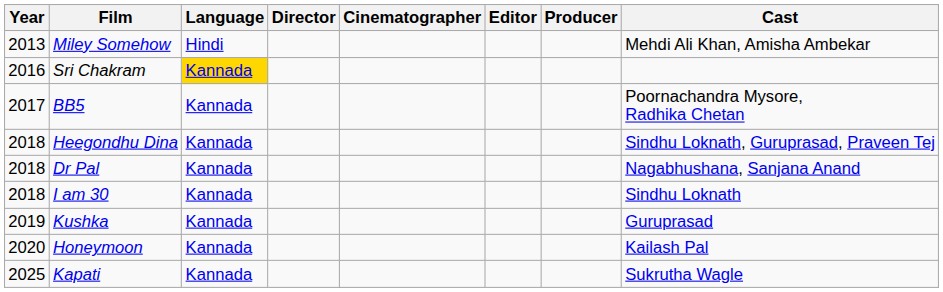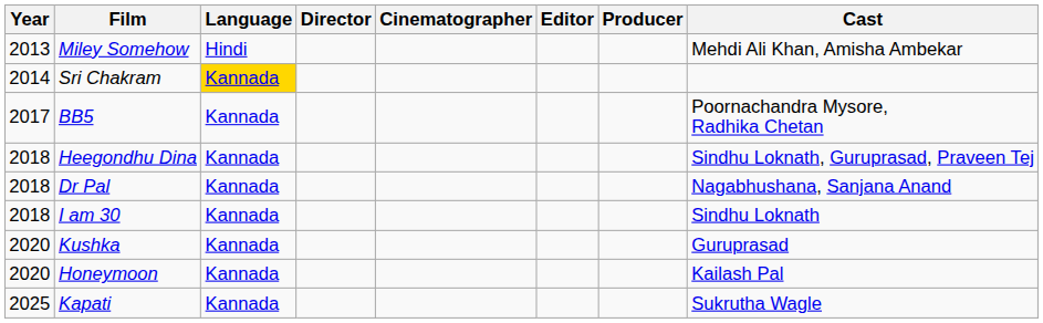 <table class="wikitable">
 <tr>
 <th>Year</th>
 <th>Film</th>
 <th>Language</th>
 <th>Director</th>
 <th>Cinematographer</th>
 <th>Editor</th>
 <th>Producer</th>
 <th>Cast</th>
 </tr>
 <tr>
 <td>2013</td>
 <td><em><a href='#'>Miley Somehow</a></em></td>
 <td><a href='#'>Hindi</a></td>
 <td></td>
 <td></td>
 <td></td>
 <td></td>
 <td>Mehdi Ali Khan, Amisha Ambekar</td>
 </tr>
 <tr>
-<td>2016</td>
+<td>2014</td>
 <td><em>Sri Chakram</em></td>
 <td style="background: gold;"><a href='#'>Kannada</a></td>
 <td></td>
 <td></td>
 <td></td>
 <td></td>
 <td></td>
 </tr>
 <tr>
 <td>2017</td>
 <td><em><a href='#'>BB5</a></em></td>
 <td><a href='#'>Kannada</a></td>
 <td></td>
 <td></td>
 <td></td>
 <td></td>
 <td>Poornachandra Mysore,<br><a href='#'>Radhika Chetan</a></td>
 </tr>
 <tr>
 <td>2018</td>
 <td><em><a href='#'>Heegondhu Dina</a></em></td>
 <td><a href='#'>Kannada</a></td>
 <td></td>
 <td></td>
 <td></td>
 <td></td>
 <td><a href='#'>Sindhu Loknath</a>, <a href='#'>Guruprasad</a>, <a href='#'>Praveen Tej</a></td>
 </tr>
 <tr>
 <td>2018</td>
 <td><em><a href='#'>Dr Pal</a></em></td>
 <td><a href='#'>Kannada</a></td>
 <td></td>
 <td></td>
 <td></td>
 <td></td>
 <td><a href='#'>Nagabhushana</a>, <a href='#'>Sanjana Anand</a></td>
 </tr>
 <tr>
 <td>2018</td>
 <td><em><a href='#'>I am 30</a></em></td>
 <td><a href='#'>Kannada</a></td>
 <td></td>
 <td></td>
 <td></td>
 <td></td>
 <td><a href='#'>Sindhu Loknath</a></td>
 </tr>
 <tr>
-<td>2019</td>
+<td>2020</td>
 <td><em><a href='#'>Kushka</a></em></td>
 <td><a href='#'>Kannada</a></td>
 <td></td>
 <td></td>
 <td></td>
 <td></td>
 <td><a href='#'>Guruprasad</a></td>
 </tr>
 <tr>
 <td>2020</td>
 <td><em><a href='#'>Honeymoon</a></em></td>
 <td><a href='#'>Kannada</a></td>
 <td></td>
 <td></td>
 <td></td>
 <td></td>
 <td><a href='#'>Kailash Pal</a></td>
 </tr>
 <tr>
 <td>2025</td>
 <td><em><a href='#'>Kapati</a></em></td>
 <td><a href='#'>Kannada</a></td>
 <td></td>
 <td></td>
 <td></td>
 <td></td>
 <td><a href='#'>Sukrutha Wagle</a></td>
 </tr>
 </table>
